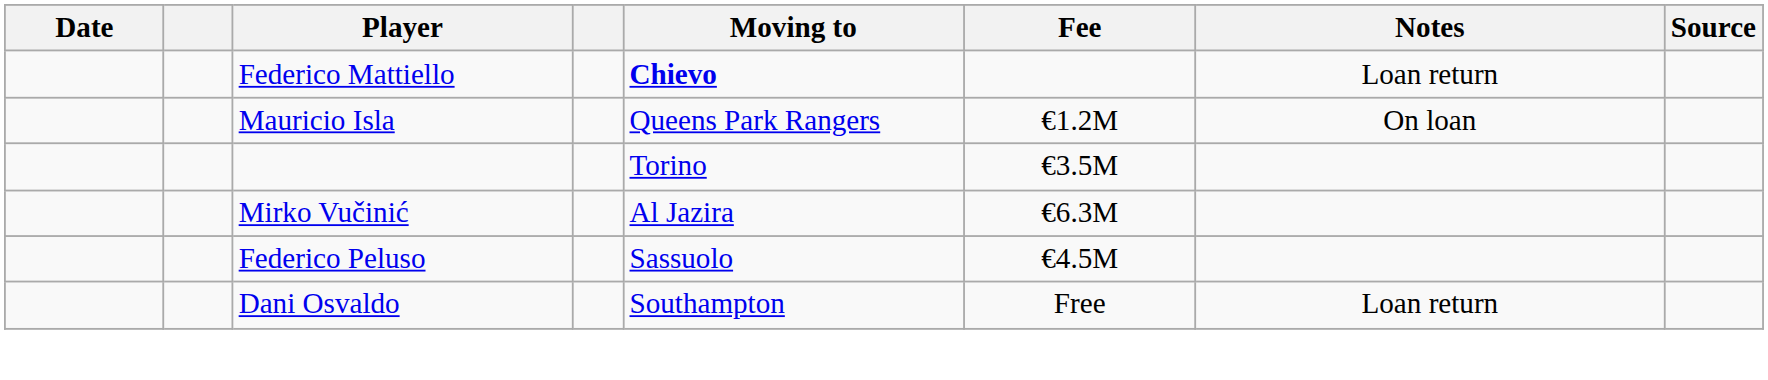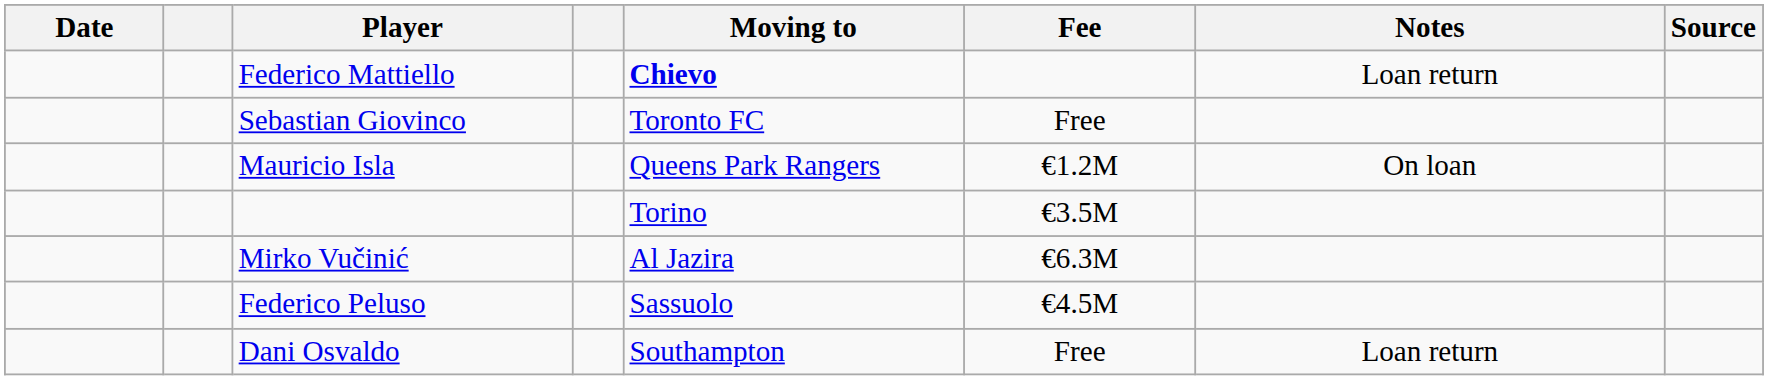 <table class="wikitable sortable">
 <tr>
 <th style="width:80px;">Date</th>
 <th style="width:30px;"></th>
 <th style="width:180px;">Player</th>
 <th style="width:20px;"></th>
 <th style="width:180px;">Moving to</th>
 <th style="width:120px;" class="unsortable">Fee</th>
 <th style="width:250px;" class="unsortable">Notes</th>
 <th style="width:20px;">Source</th>
 </tr>
 <tr>
 <td></td>
 <td align=center></td>
 <td> <a href='#'>Federico Mattiello</a></td>
 <td align=center></td>
 <td><strong> <a href='#'>Chievo</a></strong></td>
 <td align=center></td>
 <td align=center>Loan return</td>
 <td> </td>
+</tr>
+<tr>
+<td></td>
+<td align=center></td>
+<td> <a href='#'>Sebastian Giovinco</a></td>
+<td align=center></td>
+<td> <a href='#'>Toronto FC</a></td>
+<td align=center>Free</td>
+<td align=center></td>
+<td></td>
 </tr>
 <tr>
 <td></td>
 <td align=center></td>
 <td> <a href='#'>Mauricio Isla</a></td>
 <td align=center></td>
 <td> <a href='#'>Queens Park Rangers</a></td>
 <td align=center>€1.2M</td>
 <td align=center>On loan</td>
 <td></td>
 </tr>
 <tr>
 <td></td>
 <td align=center></td>
 <td> </td>
 <td align=center></td>
 <td> <a href='#'>Torino</a></td>
 <td align=center>€3.5M</td>
 <td align=center></td>
 <td> </td>
 </tr>
 <tr>
 <td></td>
 <td align=center></td>
 <td> <a href='#'>Mirko Vučinić</a></td>
 <td align=center></td>
 <td> <a href='#'>Al Jazira</a></td>
 <td align=center>€6.3M</td>
 <td align=center></td>
 <td> </td>
 </tr>
 <tr>
 <td></td>
 <td align=center></td>
 <td> <a href='#'>Federico Peluso</a></td>
 <td align=center></td>
 <td> <a href='#'>Sassuolo</a></td>
 <td align=center>€4.5M</td>
 <td align=center></td>
 <td> </td>
 </tr>
 <tr>
 <td></td>
 <td align=center></td>
 <td> <a href='#'>Dani Osvaldo</a></td>
 <td align=center></td>
 <td> <a href='#'>Southampton</a></td>
 <td align=center>Free</td>
 <td align=center>Loan return</td>
 <td></td>
 </tr>
 </table>
